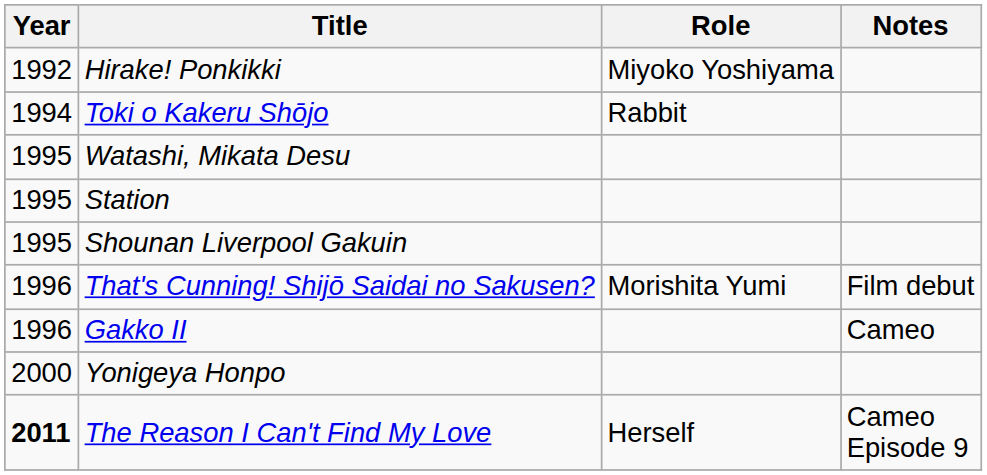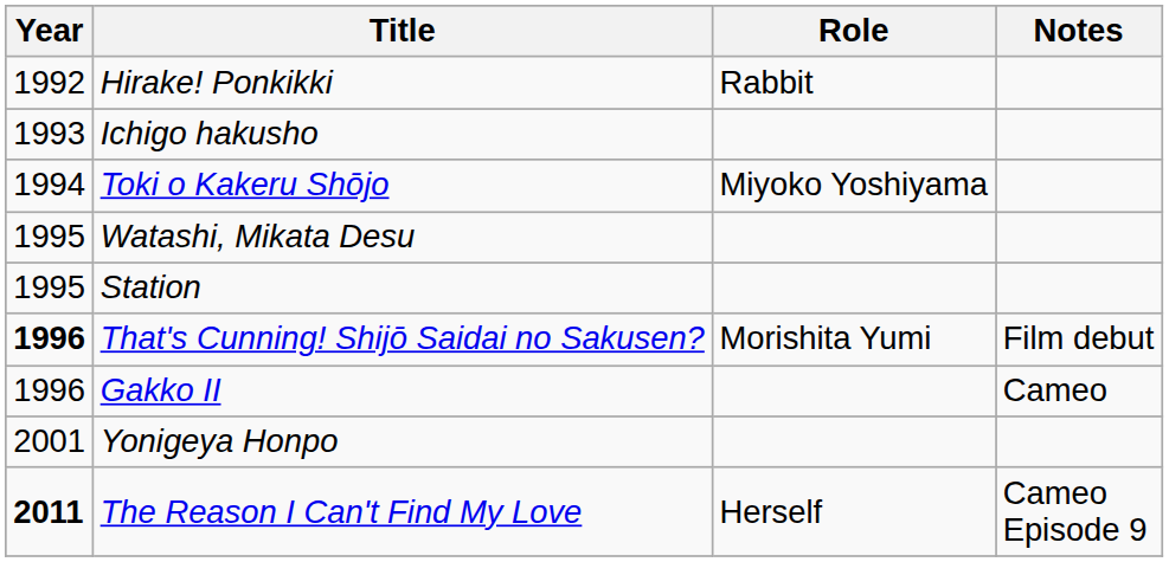 <table class="wikitable sortable">
 <tr>
 <th>Year</th>
 <th>Title</th>
 <th>Role</th>
 <th class="unsortable">Notes</th>
 </tr>
 <tr>
 <td>1992</td>
 <td><em>Hirake! Ponkikki</em></td>
-<td>Miyoko Yoshiyama</td>
+<td>Rabbit</td>
+<td></td>
+</tr>
+<tr>
+<td>1993</td>
+<td><em>Ichigo hakusho</em></td>
+<td></td>
 <td></td>
 </tr>
 <tr>
 <td>1994</td>
 <td><em><a href='#'>Toki o Kakeru Shōjo</a></em></td>
-<td>Rabbit</td>
+<td>Miyoko Yoshiyama</td>
 <td></td>
 </tr>
 <tr>
 <td>1995</td>
 <td><em>Watashi, Mikata Desu</em></td>
 <td></td>
 <td></td>
 </tr>
 <tr>
 <td>1995</td>
 <td><em>Station</em></td>
 <td></td>
 <td></td>
 </tr>
 <tr>
-<td>1995</td>
-<td><em>Shounan Liverpool Gakuin</em></td>
-<td></td>
-<td></td>
-</tr>
-<tr>
-<td>1996</td>
+<td><strong>1996</strong></td>
 <td><em><a href='#'>That's Cunning! Shijō Saidai no Sakusen?</a></em></td>
 <td>Morishita Yumi</td>
 <td>Film debut</td>
 </tr>
 <tr>
 <td>1996</td>
 <td><em><a href='#'>Gakko II</a></em></td>
 <td></td>
 <td>Cameo</td>
 </tr>
 <tr>
-<td>2000</td>
+<td>2001</td>
 <td><em>Yonigeya Honpo</em></td>
 <td></td>
 <td></td>
 </tr>
 <tr>
 <td><strong>2011</strong></td>
 <td><em><a href='#'>The Reason I Can't Find My Love</a></em></td>
 <td>Herself</td>
 <td>Cameo<br>Episode 9</td>
 </tr>
 </table>
